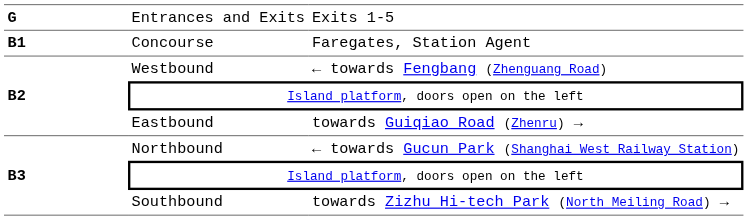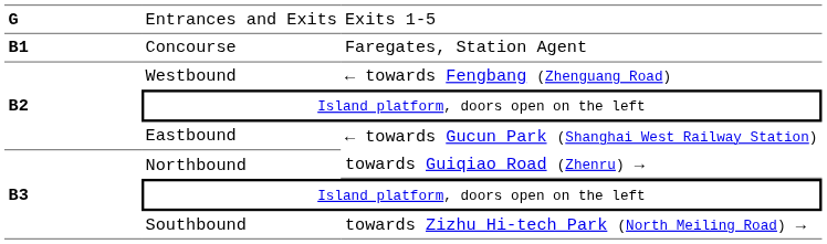 <table cellspacing=0 cellpadding=3>
 <tr>
 <td style="border-top:solid 1px gray;border-bottom:solid 1px gray;" width=100><strong>G</strong></td>
 <td style="border-top:solid 1px gray;border-bottom:solid 1px gray;">Entrances and Exits</td>
 <td style="border-top:solid 1px gray;border-bottom:solid 1px gray;">Exits 1-5</td>
 </tr>
 <tr>
 <td style="border-bottom:solid 1px gray;"><strong>B1</strong></td>
 <td style="border-bottom:solid 1px gray;">Concourse</td>
 <td style="border-bottom:solid 1px gray;">Faregates, Station Agent</td>
 </tr>
 <tr>
 <td style="border-bottom:solid 1px gray;" rowspan=3><strong>B2</strong></td>
 <td>Westbound</td>
 <td>←  towards <a href='#'>Fengbang</a> <small>(<a href='#'>Zhenguang Road</a>)</small></td>
 </tr>
 <tr>
 <td style="border-right:solid 2px black;border-left:solid 2px black;border-top:solid 2px black;border-bottom:solid 2px black;text-align:center;" colspan=2><small><a href='#'>Island platform</a>, doors open on the left</small></td>
 </tr>
 <tr>
 <td style="border-bottom:solid 1px gray;">Eastbound</td>
-<td style="border-bottom:solid 1px gray;">  towards <a href='#'>Guiqiao Road</a> <small>(<a href='#'>Zhenru</a>)</small> →</td>
+<td>←  towards <a href='#'>Gucun Park</a> <small>(<a href='#'>Shanghai West Railway Station</a>)</small></td>
 </tr>
 <tr>
 <td style="border-bottom:solid 1px gray;" rowspan=3><strong>B3</strong></td>
 <td>Northbound</td>
-<td>←  towards <a href='#'>Gucun Park</a> <small>(<a href='#'>Shanghai West Railway Station</a>)</small></td>
+<td style="border-bottom:solid 1px gray;">  towards <a href='#'>Guiqiao Road</a> <small>(<a href='#'>Zhenru</a>)</small> →</td>
 </tr>
 <tr>
 <td style="border-right:solid 2px black;border-left:solid 2px black;border-top:solid 2px black;border-bottom:solid 2px black;text-align:center;" colspan=2><small><a href='#'>Island platform</a>, doors open on the left</small></td>
 </tr>
 <tr>
 <td style="border-bottom:solid 1px gray;">Southbound</td>
 <td style="border-bottom:solid 1px gray;">  towards <a href='#'>Zizhu Hi-tech Park</a> <small>(<a href='#'>North Meiling Road</a>)</small> →</td>
 </tr>
 </table>
